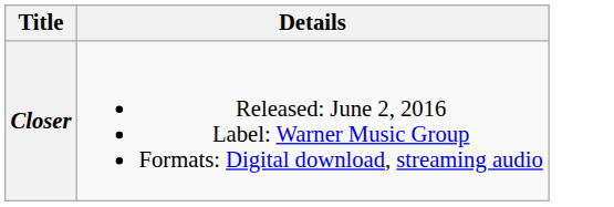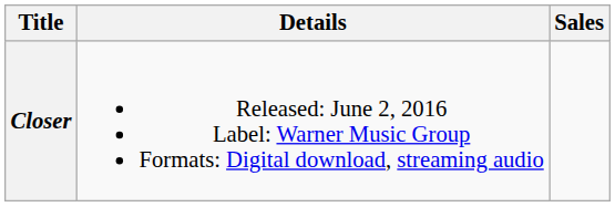 <table class="wikitable plainrowheaders" style="text-align:center;">
 <tr>
 <th scope="col">Title</th>
 <th scope="col">Details</th>
+<th scope="col">Sales</th>
 </tr>
 <tr>
 <th scope="row"><em>Closer</em></th>
 <td><br><ul><li>Released: June 2, 2016</li><li>Label: <a href='#'>Warner Music Group</a></li><li>Formats: <a href='#'>Digital download</a>, <a href='#'>streaming audio</a></li></ul></td>
+<td></td>
 </tr>
 </table>
